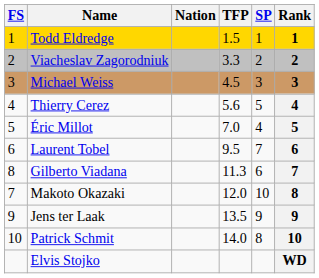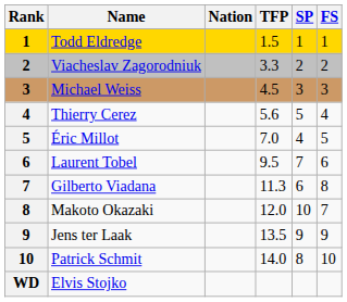 <table class="wikitable">
 <tr>
-<th><a href='#'>FS</a></th>
+<th>Rank</th>
 <th>Name</th>
 <th>Nation</th>
 <th>TFP</th>
 <th><a href='#'>SP</a></th>
-<th>Rank</th>
+<th><a href='#'>FS</a></th>
 </tr>
 <tr bgcolor="gold">
-<td>1</td>
+<td align="center"><strong>1</strong></td>
 <td><a href='#'>Todd Eldredge</a></td>
 <td></td>
 <td>1.5</td>
 <td>1</td>
-<td align="center"><strong>1</strong></td>
+<td>1</td>
 </tr>
 <tr bgcolor="silver">
-<td>2</td>
+<td align="center"><strong>2</strong></td>
 <td><a href='#'>Viacheslav Zagorodniuk</a></td>
 <td></td>
 <td>3.3</td>
 <td>2</td>
-<td align="center"><strong>2</strong></td>
+<td>2</td>
 </tr>
 <tr bgcolor="cc9966">
-<td>3</td>
+<td align="center"><strong>3</strong></td>
 <td><a href='#'>Michael Weiss</a></td>
 <td></td>
 <td>4.5</td>
 <td>3</td>
-<td align="center"><strong>3</strong></td>
+<td>3</td>
 </tr>
 <tr>
-<td>4</td>
+<th>4</th>
 <td><a href='#'>Thierry Cerez</a></td>
 <td></td>
 <td>5.6</td>
 <td>5</td>
-<th>4</th>
+<td>4</td>
 </tr>
 <tr>
-<td>5</td>
+<th>5</th>
 <td><a href='#'>Éric Millot</a></td>
 <td></td>
 <td>7.0</td>
 <td>4</td>
-<th>5</th>
+<td>5</td>
 </tr>
 <tr>
-<td>6</td>
+<th>6</th>
 <td><a href='#'>Laurent Tobel</a></td>
 <td></td>
 <td>9.5</td>
 <td>7</td>
-<th>6</th>
+<td>6</td>
 </tr>
 <tr>
-<td>8</td>
+<th>7</th>
 <td><a href='#'>Gilberto Viadana</a></td>
 <td></td>
 <td>11.3</td>
 <td>6</td>
-<th>7</th>
+<td>8</td>
 </tr>
 <tr>
-<td>7</td>
+<th>8</th>
 <td>Makoto Okazaki</td>
 <td></td>
 <td>12.0</td>
 <td>10</td>
-<th>8</th>
+<td>7</td>
 </tr>
 <tr>
-<td>9</td>
+<th>9</th>
 <td>Jens ter Laak</td>
 <td></td>
 <td>13.5</td>
 <td>9</td>
-<th>9</th>
+<td>9</td>
 </tr>
 <tr>
-<td>10</td>
+<th>10</th>
 <td><a href='#'>Patrick Schmit</a></td>
 <td></td>
 <td>14.0</td>
 <td>8</td>
-<th>10</th>
+<td>10</td>
 </tr>
 <tr>
-<td></td>
+<th>WD</th>
 <td><a href='#'>Elvis Stojko</a></td>
 <td></td>
 <td></td>
 <td></td>
-<th>WD</th>
+<td></td>
 </tr>
 </table>
